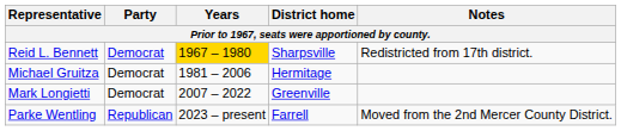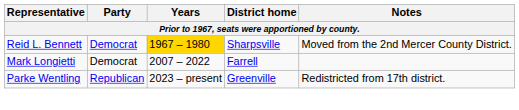 <table class=wikitable>
 <tr>
 <th>Representative</th>
 <th>Party</th>
 <th>Years</th>
 <th>District home</th>
 <th>Notes</th>
 </tr>
 <tr>
 <th colspan=5 style="font-size: 80%;"><em>Prior to 1967, seats were apportioned by county.</em></th>
 </tr>
 <tr>
 <td><a href='#'>Reid L. Bennett</a></td>
 <td><a href='#'>Democrat</a></td>
 <td style="background: gold;">1967 – 1980</td>
 <td><a href='#'>Sharpsville</a></td>
-<td>Redistricted from 17th district.</td>
-</tr>
-<tr>
-<td><a href='#'>Michael Gruitza</a></td>
-<td>Democrat</td>
-<td>1981 – 2006</td>
-<td><a href='#'>Hermitage</a></td>
-<td></td>
+<td>Moved from the 2nd Mercer County District.</td>
 </tr>
 <tr>
 <td><a href='#'>Mark Longietti</a></td>
 <td>Democrat</td>
 <td>2007 – 2022</td>
-<td><a href='#'>Greenville</a></td>
+<td><a href='#'>Farrell</a></td>
 <td></td>
 </tr>
 <tr>
 <td><a href='#'>Parke Wentling</a></td>
 <td><a href='#'>Republican</a></td>
 <td>2023 – present</td>
-<td><a href='#'>Farrell</a></td>
-<td>Moved from the 2nd Mercer County District.</td>
+<td><a href='#'>Greenville</a></td>
+<td>Redistricted from 17th district.</td>
 </tr>
 </table>
